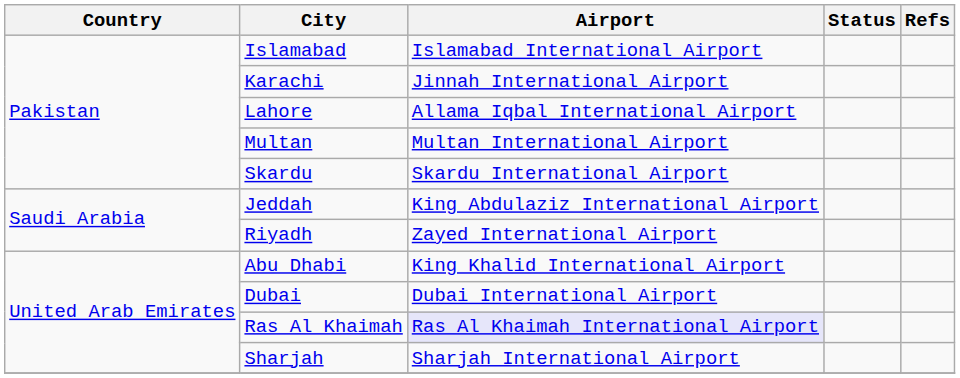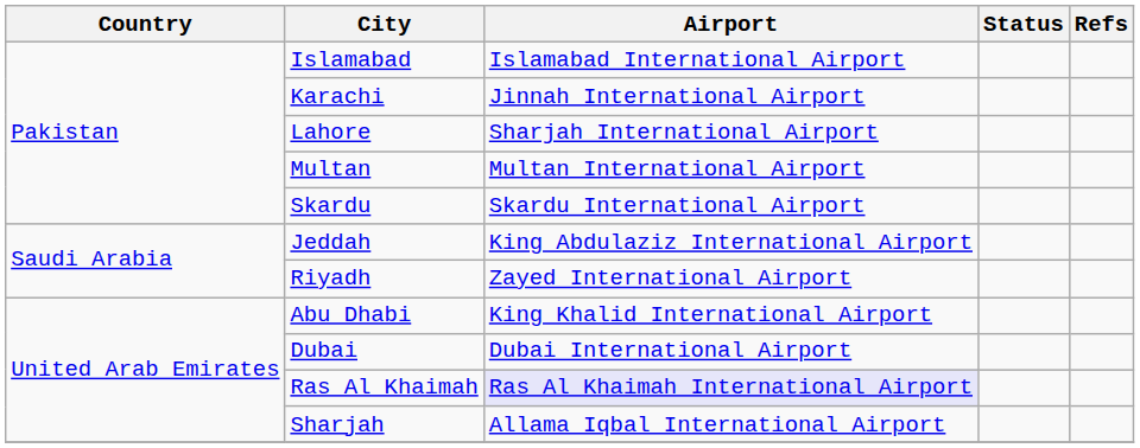 <table class="wikitable sortable">
 <tr>
 <th>Country</th>
 <th>City</th>
 <th>Airport</th>
 <th>Status</th>
 <th class="unsortable">Refs</th>
 </tr>
 <tr>
 <td rowspan="5"><a href='#'>Pakistan</a></td>
 <td><a href='#'>Islamabad</a></td>
 <td><a href='#'>Islamabad International Airport</a></td>
 <td></td>
 <td align=center></td>
 </tr>
 <tr>
 <td><a href='#'>Karachi</a></td>
 <td><a href='#'>Jinnah International Airport</a></td>
 <td></td>
 <td align=center></td>
 </tr>
 <tr>
 <td><a href='#'>Lahore</a></td>
-<td><a href='#'>Allama Iqbal International Airport</a></td>
+<td><a href='#'>Sharjah International Airport</a></td>
 <td></td>
 <td align=center></td>
 </tr>
 <tr>
 <td><a href='#'>Multan</a></td>
 <td><a href='#'>Multan International Airport</a></td>
 <td></td>
 <td align=center></td>
 </tr>
 <tr>
 <td><a href='#'>Skardu</a></td>
 <td><a href='#'>Skardu International Airport</a></td>
 <td></td>
 <td align=center></td>
 </tr>
 <tr>
 <td rowspan="2"><a href='#'>Saudi Arabia</a></td>
 <td><a href='#'>Jeddah</a></td>
 <td><a href='#'>King Abdulaziz International Airport</a></td>
 <td></td>
 <td align=center></td>
 </tr>
 <tr>
 <td><a href='#'>Riyadh</a></td>
 <td><a href='#'>Zayed International Airport</a></td>
 <td></td>
 <td align=center></td>
 </tr>
 <tr>
 <td rowspan="4"><a href='#'>United Arab Emirates</a></td>
 <td><a href='#'>Abu Dhabi</a></td>
 <td><a href='#'>King Khalid International Airport</a></td>
 <td></td>
 <td align=center></td>
 </tr>
 <tr>
 <td><a href='#'>Dubai</a></td>
 <td><a href='#'>Dubai International Airport</a></td>
 <td></td>
 <td align=center></td>
 </tr>
 <tr>
 <td><a href='#'>Ras Al Khaimah</a></td>
 <td style="background: lavender;"><a href='#'>Ras Al Khaimah International Airport</a></td>
 <td></td>
 <td align=center></td>
 </tr>
 <tr>
 <td><a href='#'>Sharjah</a></td>
-<td><a href='#'>Sharjah International Airport</a></td>
+<td><a href='#'>Allama Iqbal International Airport</a></td>
 <td></td>
 <td align=center></td>
 </tr>
 <tr>
 </tr>
 </table>
